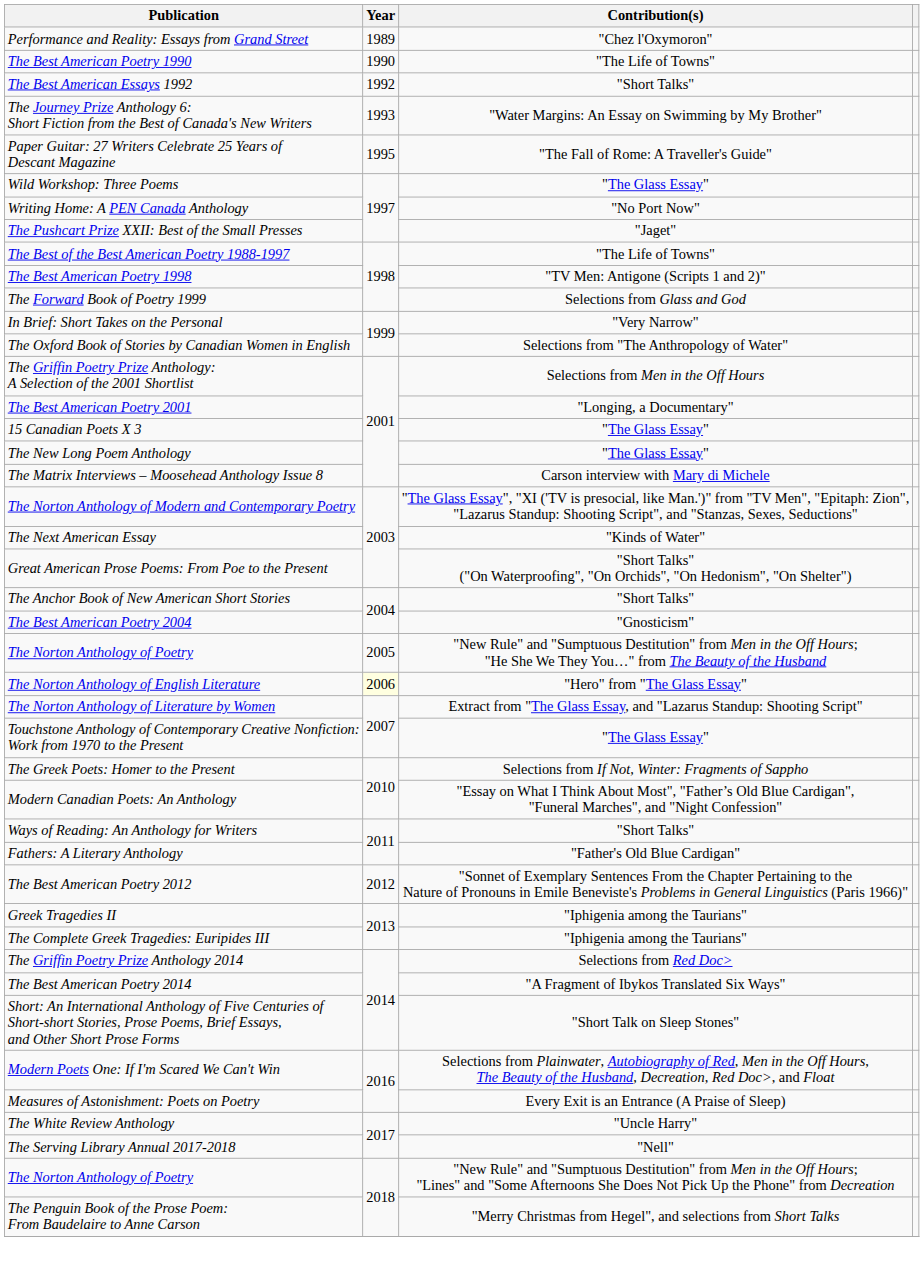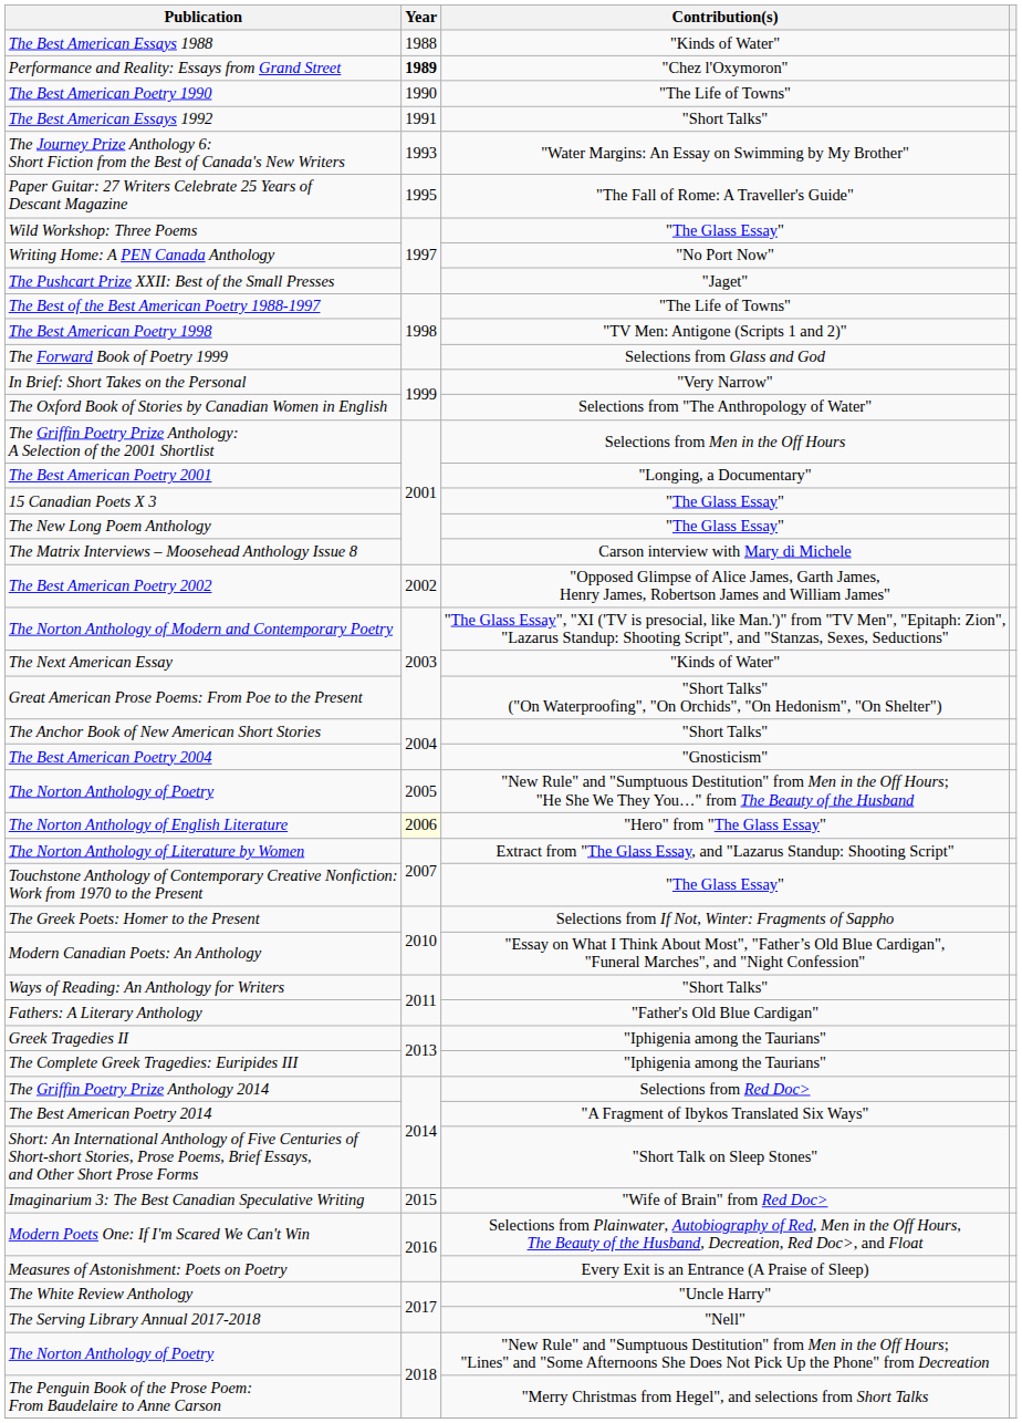 <table class="wikitable sortable" style="text-align:center;">
 <tr>
 <th>Publication</th>
 <th>Year</th>
 <th class=unsortable>Contribution(s)</th>
 <th class=unsortable></th>
 </tr>
 <tr>
+<td style="text-align:left"><em><a href='#'>The Best American Essays</a> 1988</em><br></td>
+<td>1988</td>
+<td>"Kinds of Water"</td>
+<td></td>
+</tr>
+<tr>
 <td style="text-align:left"><em>Performance and Reality: Essays from <a href='#'>Grand Street</a></em><br></td>
-<td>1989</td>
+<td><strong>1989</strong></td>
 <td>"Chez l'Oxymoron"</td>
 <td></td>
 </tr>
 <tr>
 <td style="text-align:left"><em><a href='#'>The Best American Poetry 1990</a></em><br></td>
 <td>1990</td>
 <td>"The Life of Towns"</td>
 <td></td>
 </tr>
 <tr>
 <td style="text-align:left"><em><a href='#'>The Best American Essays</a> 1992</em><br></td>
-<td>1992</td>
+<td>1991</td>
 <td>"Short Talks"</td>
 <td></td>
 </tr>
 <tr>
 <td style="text-align:left"><em>The <a href='#'>Journey Prize</a> Anthology 6:<br>Short Fiction from the Best of Canada's New Writers</em><br></td>
 <td>1993</td>
 <td>"Water Margins: An Essay on Swimming by My Brother"</td>
 <td></td>
 </tr>
 <tr>
 <td style="text-align:left"><em>Paper Guitar: 27 Writers Celebrate 25 Years of<br>Descant Magazine</em><br></td>
 <td>1995</td>
 <td>"The Fall of Rome: A Traveller's Guide"</td>
 <td></td>
 </tr>
 <tr>
 <td style="text-align:left"><em>Wild Workshop: Three Poems</em><br></td>
 <td rowspan="3">1997</td>
 <td>"<a href='#'>The Glass Essay</a>"</td>
 <td></td>
 </tr>
 <tr>
 <td style="text-align:left"><em>Writing Home: A <a href='#'>PEN Canada</a> Anthology</em><br></td>
 <td>"No Port Now"</td>
 <td></td>
 </tr>
 <tr>
 <td style="text-align:left"><em><a href='#'>The Pushcart Prize</a> XXII: Best of the Small Presses</em><br></td>
 <td>"Jaget"</td>
 <td></td>
 </tr>
 <tr>
 <td style="text-align:left"><em><a href='#'>The Best of the Best American Poetry 1988-1997</a></em><br></td>
 <td rowspan="3">1998</td>
 <td>"The Life of Towns"</td>
 <td></td>
 </tr>
 <tr>
 <td style="text-align:left"><em><a href='#'>The Best American Poetry 1998</a></em><br></td>
 <td>"TV Men: Antigone (Scripts 1 and 2)"</td>
 <td></td>
 </tr>
 <tr>
 <td style="text-align:left"><em>The <a href='#'>Forward</a> Book of Poetry 1999</em><br></td>
 <td>Selections from <em>Glass and God</em></td>
 <td></td>
 </tr>
 <tr>
 <td style="text-align:left"><em>In Brief: Short Takes on the Personal</em><br></td>
 <td rowspan="2">1999</td>
 <td>"Very Narrow"</td>
 <td></td>
 </tr>
 <tr>
 <td style="text-align:left"><em>The Oxford Book of Stories by Canadian Women in English</em><br></td>
 <td>Selections from "The Anthropology of Water"</td>
 <td></td>
 </tr>
 <tr>
 <td style="text-align:left"><em>The <a href='#'>Griffin Poetry Prize</a> Anthology:<br>A Selection of the 2001 Shortlist</em><br></td>
 <td rowspan="5">2001</td>
 <td>Selections from <em>Men in the Off Hours</em></td>
 <td></td>
 </tr>
 <tr>
 <td style="text-align:left"><em><a href='#'>The Best American Poetry 2001</a></em><br></td>
 <td>"Longing, a Documentary"</td>
 <td></td>
 </tr>
 <tr>
 <td style="text-align:left"><em>15 Canadian Poets X 3</em><br></td>
 <td>"<a href='#'>The Glass Essay</a>"</td>
 <td></td>
 </tr>
 <tr>
 <td style="text-align:left"><em>The New Long Poem Anthology</em><br></td>
 <td>"<a href='#'>The Glass Essay</a>"</td>
 <td></td>
 </tr>
 <tr>
 <td style="text-align:left"><em>The Matrix Interviews – Moosehead Anthology Issue 8</em><br></td>
 <td>Carson interview with <a href='#'>Mary di Michele</a></td>
 <td></td>
 </tr>
 <tr>
+<td style="text-align:left"><em><a href='#'>The Best American Poetry 2002</a></em><br></td>
+<td>2002</td>
+<td>"Opposed Glimpse of Alice James, Garth James,<br>Henry James, Robertson James and William James"</td>
+<td></td>
+</tr>
+<tr>
 <td style="text-align:left"><em><a href='#'>The Norton Anthology of Modern and Contemporary Poetry</a></em><br></td>
 <td rowspan="3">2003</td>
 <td>"<a href='#'>The Glass Essay</a>", "XI ('TV is presocial, like Man.')" from "TV Men", "Epitaph: Zion",<br>"Lazarus Standup: Shooting Script", and "Stanzas, Sexes, Seductions"</td>
 <td></td>
 </tr>
 <tr>
 <td style="text-align:left"><em>The Next American Essay</em><br></td>
 <td>"Kinds of Water"</td>
 <td></td>
 </tr>
 <tr>
 <td style="text-align:left"><em>Great American Prose Poems: From Poe to the Present</em><br></td>
 <td>"Short Talks"<br>("On Waterproofing", "On Orchids", "On Hedonism", "On Shelter")</td>
 <td></td>
 </tr>
 <tr>
 <td style="text-align:left"><em>The Anchor Book of New American Short Stories</em><br></td>
 <td rowspan="2">2004</td>
 <td>"Short Talks"</td>
 <td></td>
 </tr>
 <tr>
 <td style="text-align:left"><em><a href='#'>The Best American Poetry 2004</a></em><br></td>
 <td>"Gnosticism"</td>
 <td></td>
 </tr>
 <tr>
 <td style="text-align:left"><em><a href='#'>The Norton Anthology of Poetry</a></em><br></td>
 <td>2005</td>
 <td>"New Rule" and "Sumptuous Destitution" from <em>Men in the Off Hours</em>;<br> "He She We They You…" from <em><a href='#'>The Beauty of the Husband</a></em></td>
 <td></td>
 </tr>
 <tr>
 <td style="text-align:left"><em><a href='#'>The Norton Anthology of English Literature</a></em><br></td>
 <td style="background: lightyellow;">2006</td>
 <td>"Hero" from "<a href='#'>The Glass Essay</a>"</td>
 <td></td>
 </tr>
 <tr>
 <td style="text-align:left"><em><a href='#'>The Norton Anthology of Literature by Women</a></em><br></td>
 <td rowspan="2">2007</td>
 <td>Extract from "<a href='#'>The Glass Essay</a>, and "Lazarus Standup: Shooting Script"</td>
 <td></td>
 </tr>
 <tr>
 <td style="text-align:left"><em>Touchstone Anthology of Contemporary Creative Nonfiction:<br>Work from 1970 to the Present</em><br></td>
 <td>"<a href='#'>The Glass Essay</a>"</td>
 <td></td>
 </tr>
 <tr>
 <td style="text-align:left"><em>The Greek Poets: Homer to the Present</em><br></td>
 <td rowspan="2">2010</td>
 <td>Selections from <em>If Not, Winter: Fragments of Sappho</em></td>
 <td></td>
 </tr>
 <tr>
 <td style="text-align:left"><em>Modern Canadian Poets: An Anthology</em><br></td>
 <td>"Essay on What I Think About Most", "Father’s Old Blue Cardigan",<br>"Funeral Marches", and "Night Confession"</td>
 <td></td>
 </tr>
 <tr>
 <td style="text-align:left"><em>Ways of Reading: An Anthology for Writers</em><br></td>
 <td rowspan="2">2011</td>
 <td>"Short Talks"</td>
 <td></td>
 </tr>
 <tr>
 <td style="text-align:left"><em>Fathers: A Literary Anthology</em><br></td>
 <td>"Father's Old Blue Cardigan"</td>
 <td></td>
 </tr>
 <tr>
-<td style="text-align:left"><em>The Best American Poetry 2012</em><br></td>
-<td>2012</td>
-<td>"Sonnet of Exemplary Sentences From the Chapter Pertaining to the<br>Nature of Pronouns in Emile Beneviste's <em>Problems in General Linguistics</em> (Paris 1966)"</td>
-<td></td>
-</tr>
-<tr>
 <td style="text-align:left"><em>Greek Tragedies II</em><br></td>
 <td rowspan="2">2013</td>
 <td>"Iphigenia among the Taurians"</td>
 <td></td>
 </tr>
 <tr>
 <td style="text-align:left"><em>The Complete Greek Tragedies: Euripides III</em><br></td>
 <td>"Iphigenia among the Taurians"</td>
 <td></td>
 </tr>
 <tr>
 <td style="text-align:left"><em>The <a href='#'>Griffin Poetry Prize</a> Anthology 2014</em><br></td>
 <td rowspan="3">2014</td>
 <td>Selections from <em><a href='#'>Red Doc></a></em></td>
 <td></td>
 </tr>
 <tr>
 <td style="text-align:left"><em>The Best American Poetry 2014</em><br></td>
 <td>"A Fragment of Ibykos Translated Six Ways"</td>
 <td></td>
 </tr>
 <tr>
 <td style="text-align:left"><em>Short: An International Anthology of Five Centuries of<br>Short-short Stories, Prose Poems, Brief Essays,<br>and Other Short Prose Forms</em><br></td>
 <td>"Short Talk on Sleep Stones"</td>
+<td></td>
+</tr>
+<tr>
+<td style="text-align:left"><em>Imaginarium 3: The Best Canadian Speculative Writing</em><br></td>
+<td>2015</td>
+<td>"Wife of Brain" from <em><a href='#'>Red Doc></a></em></td>
 <td></td>
 </tr>
 <tr>
 <td style="text-align:left"><em><a href='#'>Modern Poets</a> One: If I'm Scared We Can't Win</em><br></td>
 <td rowspan="2">2016</td>
 <td>Selections from <em>Plainwater</em>, <em><a href='#'>Autobiography of Red</a></em>, <em>Men in the Off Hours</em>,<br><em><a href='#'>The Beauty of the Husband</a></em>, <em>Decreation</em>, <em>Red Doc></em>, and <em>Float</em></td>
 <td></td>
 </tr>
 <tr>
 <td style="text-align:left"><em>Measures of Astonishment: Poets on Poetry</em><br></td>
 <td>Every Exit is an Entrance (A Praise of Sleep)<br></td>
 <td></td>
 </tr>
 <tr>
 <td style="text-align:left"><em>The White Review Anthology</em><br></td>
 <td rowspan="2">2017</td>
 <td>"Uncle Harry"</td>
 <td></td>
 </tr>
 <tr>
 <td style="text-align:left"><em>The Serving Library Annual 2017-2018</em><br></td>
 <td>"Nell"</td>
 <td></td>
 </tr>
 <tr>
 <td style="text-align:left"><em><a href='#'>The Norton Anthology of Poetry</a></em><br></td>
 <td rowspan="2">2018</td>
 <td>"New Rule" and "Sumptuous Destitution" from <em>Men in the Off Hours</em>;<br> "Lines" and "Some Afternoons She Does Not Pick Up the Phone" from <em>Decreation</em></td>
 <td></td>
 </tr>
 <tr>
 <td style="text-align:left"><em>The Penguin Book of the Prose Poem:<br>From Baudelaire to Anne Carson</em><br></td>
 <td>"Merry Christmas from Hegel", and selections from <em>Short Talks</em></td>
 <td></td>
 </tr>
 <tr>
 </tr>
 </table>
